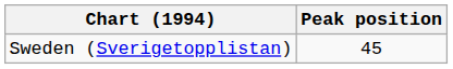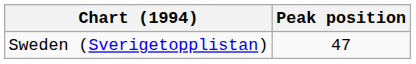 <table class="wikitable">
 <tr>
 <th>Chart (1994)</th>
 <th>Peak position</th>
 </tr>
 <tr>
 <td>Sweden (<a href='#'>Sverigetopplistan</a>)</td>
-<td align="center">45</td>
+<td align="center">47</td>
 </tr>
 </table>
